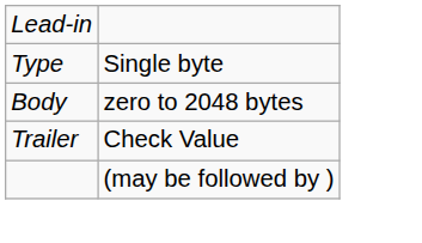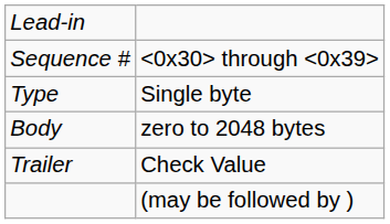 <table class="wikitable">
 <tr>
 <td><em>Lead-in</em></td>
 <td></td>
+</tr>
+<tr>
+<td><em>Sequence #</em></td>
+<td><0x30> through <0x39></td>
 </tr>
 <tr>
 <td><em>Type</em></td>
 <td>Single byte</td>
 </tr>
 <tr>
 <td><em>Body</em></td>
 <td>zero to 2048 bytes</td>
 </tr>
 <tr>
 <td><em>Trailer</em></td>
 <td>Check Value</td>
 </tr>
 <tr>
 <td></td>
 <td>(may be followed by )</td>
 </tr>
 </table>
